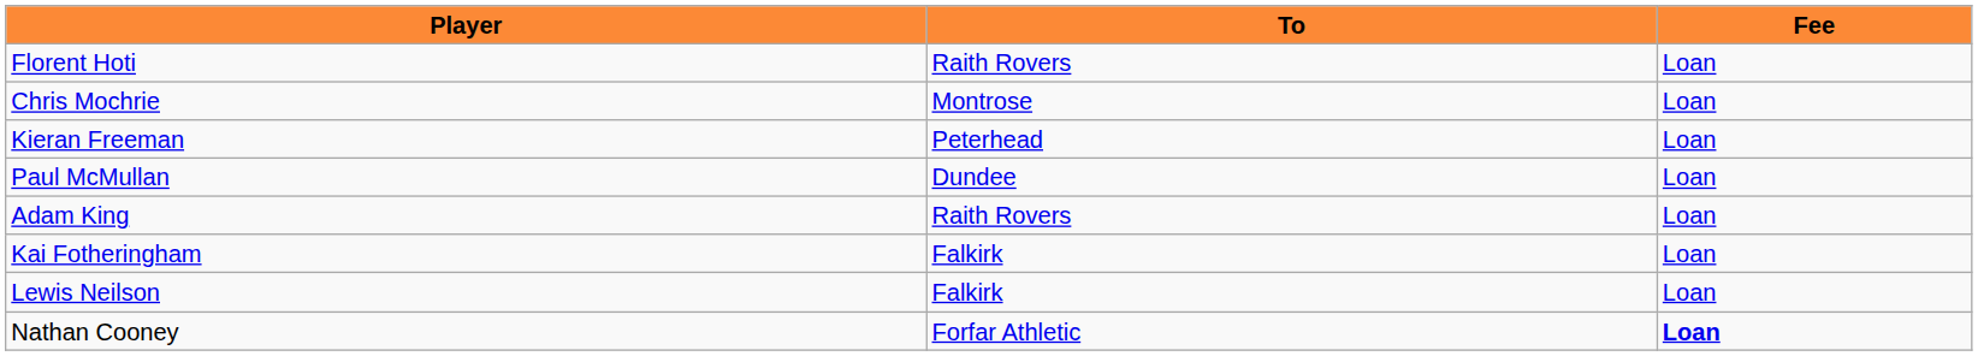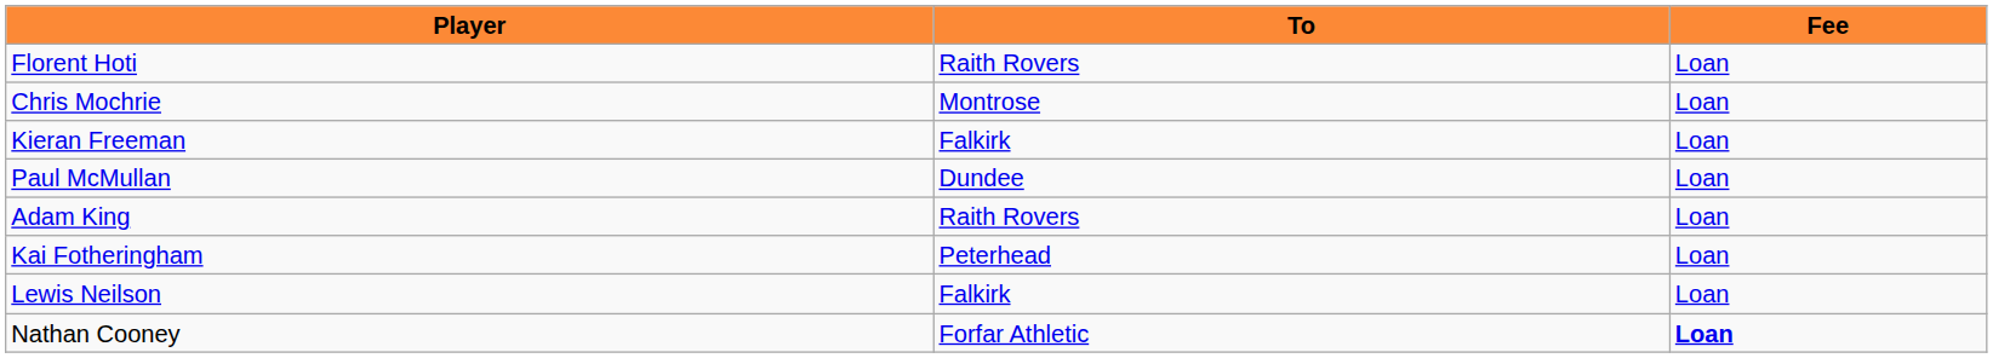 <table class="wikitable" style="text-align:left; font-size:95%;width:98%;">
 <tr>
 <th style="background:#FC8936; color:black;">Player</th>
 <th style="background:#FC8936; color:black;">To</th>
 <th style="background:#FC8936; color:black;">Fee</th>
 </tr>
 <tr>
 <td> <a href='#'>Florent Hoti</a></td>
 <td> <a href='#'>Raith Rovers</a></td>
 <td><a href='#'>Loan</a></td>
 </tr>
 <tr>
 <td> <a href='#'>Chris Mochrie</a></td>
 <td> <a href='#'>Montrose</a></td>
 <td><a href='#'>Loan</a></td>
 </tr>
 <tr>
 <td> <a href='#'>Kieran Freeman</a></td>
-<td> <a href='#'>Peterhead</a></td>
+<td> <a href='#'>Falkirk</a></td>
 <td><a href='#'>Loan</a></td>
 </tr>
 <tr>
 <td> <a href='#'>Paul McMullan</a></td>
 <td> <a href='#'>Dundee</a></td>
 <td><a href='#'>Loan</a></td>
 </tr>
 <tr>
 <td> <a href='#'>Adam King</a></td>
 <td> <a href='#'>Raith Rovers</a></td>
 <td><a href='#'>Loan</a></td>
 </tr>
 <tr>
 <td> <a href='#'>Kai Fotheringham</a></td>
-<td> <a href='#'>Falkirk</a></td>
+<td> <a href='#'>Peterhead</a></td>
 <td><a href='#'>Loan</a></td>
 </tr>
 <tr>
 <td> <a href='#'>Lewis Neilson</a></td>
 <td> <a href='#'>Falkirk</a></td>
 <td><a href='#'>Loan</a></td>
 </tr>
 <tr>
 <td> Nathan Cooney</td>
 <td> <a href='#'> Forfar Athletic</a></td>
 <td><strong><a href='#'>Loan</a></strong></td>
 </tr>
 </table>
